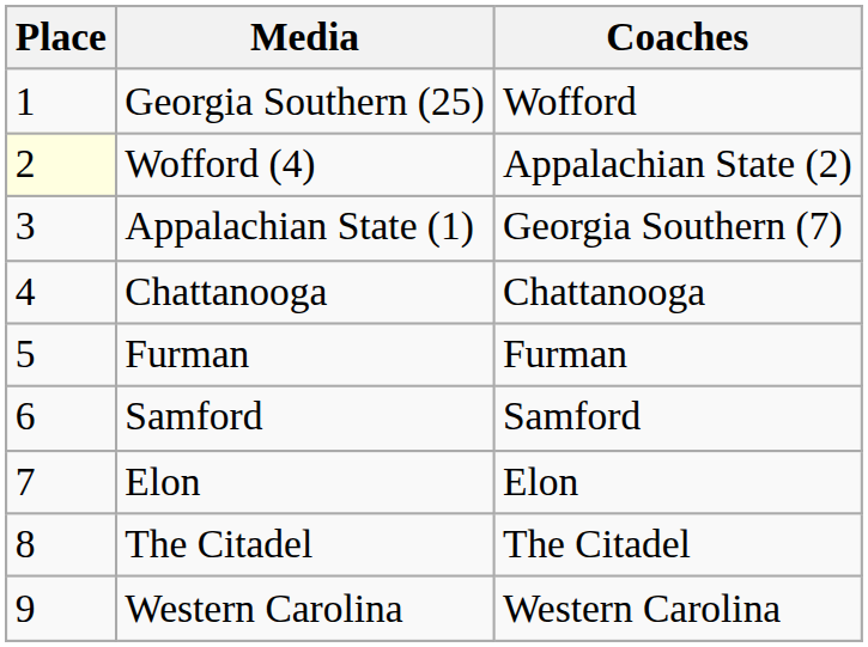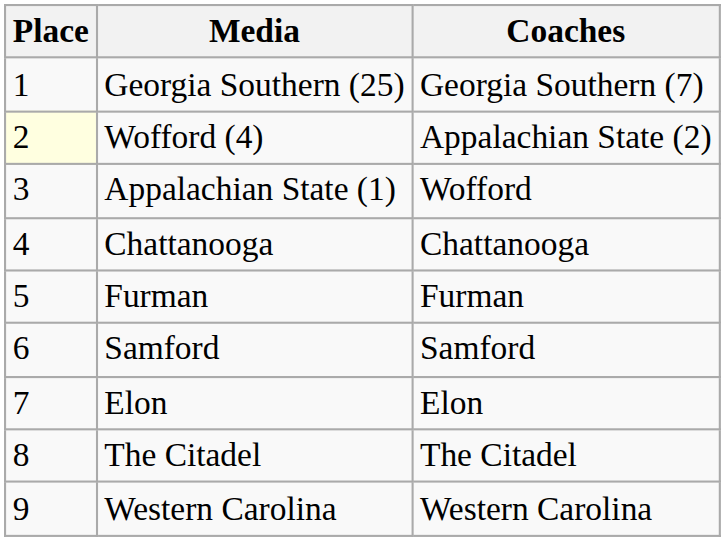 <table Class="wikitable">
 <tr>
 <th>Place</th>
 <th>Media</th>
 <th>Coaches</th>
 </tr>
 <tr>
 <td>1</td>
 <td>Georgia Southern (25)</td>
-<td>Wofford</td>
+<td>Georgia Southern (7)</td>
 </tr>
 <tr>
 <td style="background: lightyellow;">2</td>
 <td>Wofford (4)</td>
 <td>Appalachian State (2)</td>
 </tr>
 <tr>
 <td>3</td>
 <td>Appalachian State (1)</td>
-<td>Georgia Southern (7)</td>
+<td>Wofford</td>
 </tr>
 <tr>
 <td>4</td>
 <td>Chattanooga</td>
 <td>Chattanooga</td>
 </tr>
 <tr>
 <td>5</td>
 <td>Furman</td>
 <td>Furman</td>
 </tr>
 <tr>
 <td>6</td>
 <td>Samford</td>
 <td>Samford</td>
 </tr>
 <tr>
 <td>7</td>
 <td>Elon</td>
 <td>Elon</td>
 </tr>
 <tr>
 <td>8</td>
 <td>The Citadel</td>
 <td>The Citadel</td>
 </tr>
 <tr>
 <td>9</td>
 <td>Western Carolina</td>
 <td>Western Carolina</td>
 </tr>
 </table>
